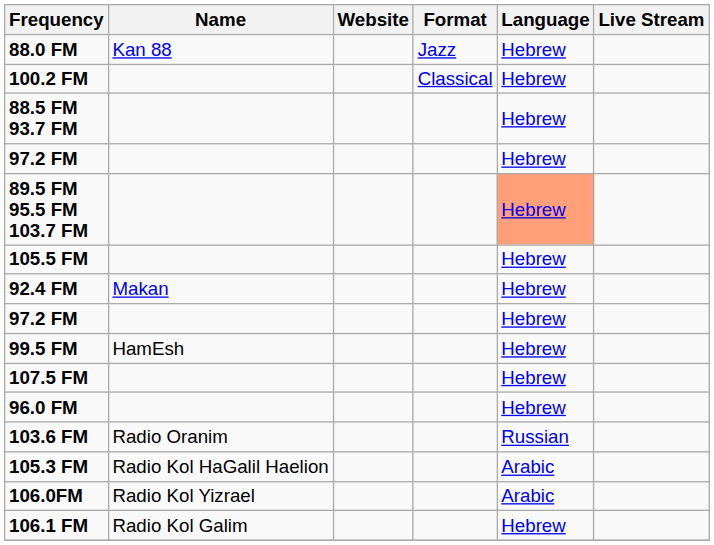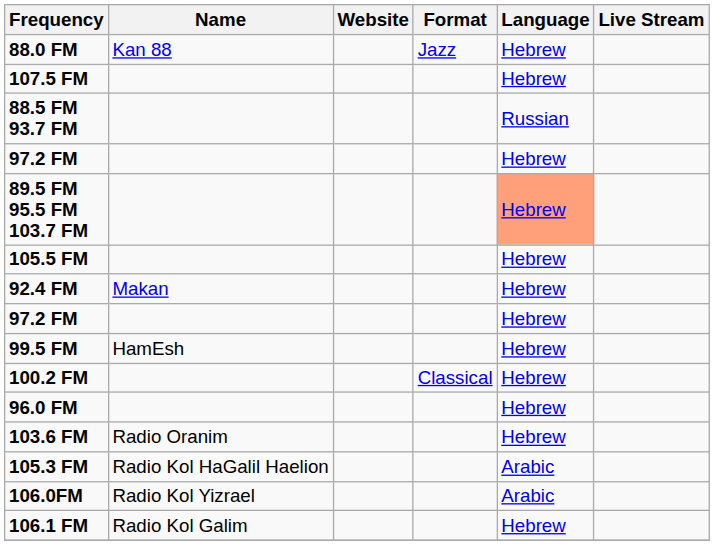 <table class="wikitable" style="font-size: 90%;">
 <tr>
 <th>Frequency</th>
 <th>Name</th>
 <th>Website</th>
 <th>Format</th>
 <th>Language</th>
 <th>Live Stream</th>
 </tr>
 <tr>
 <td><strong>88.0 FM</strong></td>
 <td><a href='#'>Kan 88</a></td>
 <td></td>
 <td><a href='#'>Jazz</a></td>
 <td><a href='#'>Hebrew</a></td>
 <td></td>
 </tr>
 <tr>
-<td><strong>100.2 FM</strong></td>
+<td><strong>107.5 FM</strong></td>
 <td></td>
 <td></td>
-<td><a href='#'>Classical</a></td>
+<td></td>
 <td><a href='#'>Hebrew</a></td>
 <td></td>
 </tr>
 <tr>
 <td><strong>88.5 FM</strong><br><strong>93.7 FM</strong></td>
 <td></td>
 <td></td>
 <td></td>
-<td><a href='#'>Hebrew</a></td>
+<td><a href='#'>Russian</a></td>
 <td></td>
 </tr>
 <tr>
 <td><strong>97.2 FM</strong></td>
 <td></td>
 <td></td>
 <td></td>
 <td><a href='#'>Hebrew</a></td>
 <td></td>
 </tr>
 <tr>
 <td><strong>89.5 FM</strong><br><strong>95.5 FM</strong><br><strong>103.7 FM</strong></td>
 <td></td>
 <td></td>
 <td></td>
 <td style="background: lightsalmon;"><a href='#'>Hebrew</a></td>
 <td></td>
 </tr>
 <tr>
 <td><strong>105.5 FM</strong></td>
 <td></td>
 <td></td>
 <td></td>
 <td><a href='#'>Hebrew</a></td>
 <td></td>
 </tr>
 <tr>
 <td><strong>92.4 FM</strong></td>
 <td><a href='#'>Makan</a></td>
 <td> </td>
 <td></td>
 <td><a href='#'>Hebrew</a></td>
 <td> </td>
 </tr>
 <tr>
 <td><strong>97.2 FM</strong></td>
 <td></td>
 <td></td>
 <td></td>
 <td><a href='#'>Hebrew</a></td>
 <td></td>
 </tr>
 <tr>
 <td><strong>99.5 FM</strong></td>
 <td>HamEsh</td>
 <td></td>
 <td></td>
 <td><a href='#'>Hebrew</a></td>
 <td></td>
 </tr>
 <tr>
-<td><strong>107.5 FM</strong></td>
+<td><strong>100.2 FM</strong></td>
 <td></td>
 <td></td>
-<td></td>
+<td><a href='#'>Classical</a></td>
 <td><a href='#'>Hebrew</a></td>
 <td></td>
 </tr>
 <tr>
 <td><strong>96.0 FM</strong></td>
 <td></td>
 <td></td>
 <td></td>
 <td><a href='#'>Hebrew</a></td>
 <td></td>
 </tr>
 <tr>
 <td><strong>103.6 FM</strong></td>
 <td>Radio Oranim</td>
 <td></td>
 <td></td>
-<td><a href='#'>Russian</a></td>
+<td><a href='#'>Hebrew</a></td>
 <td></td>
 </tr>
 <tr>
 <td><strong>105.3 FM</strong></td>
 <td>Radio Kol HaGalil Haelion</td>
 <td></td>
 <td></td>
 <td><a href='#'>Arabic</a></td>
 <td></td>
 </tr>
 <tr>
 <td><strong>106.0FM</strong></td>
 <td>Radio Kol Yizrael</td>
 <td></td>
 <td></td>
 <td><a href='#'>Arabic</a></td>
 <td></td>
 </tr>
 <tr>
 <td><strong>106.1 FM</strong></td>
 <td>Radio Kol Galim</td>
 <td></td>
 <td></td>
 <td><a href='#'>Hebrew</a></td>
 <td></td>
 </tr>
 <tr>
 </tr>
 </table>
